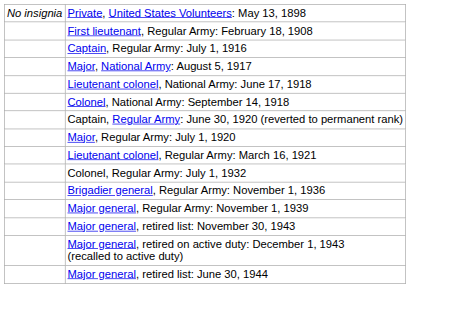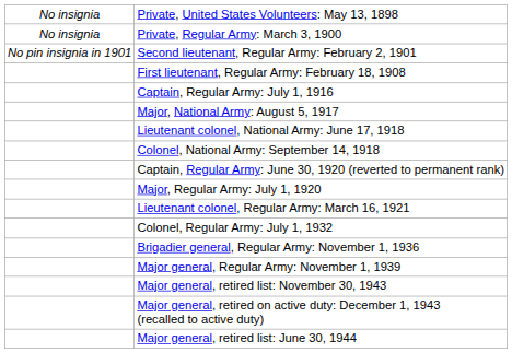 <table class="wikitable" style="background:white">
 <tr>
 <td align="center"><em>No insignia</em></td>
 <td><a href='#'>Private</a>, <a href='#'>United States Volunteers</a>: May 13, 1898</td>
+</tr>
+<tr>
+<td align="center"><em>No insignia</em></td>
+<td><a href='#'>Private</a>, <a href='#'>Regular Army</a>: March 3, 1900</td>
+</tr>
+<tr>
+<td align="center"><em>No pin insignia in 1901</em></td>
+<td><a href='#'>Second lieutenant</a>, Regular Army: February 2, 1901</td>
 </tr>
 <tr>
 <td align="center"></td>
 <td><a href='#'>First lieutenant</a>, Regular Army: February 18, 1908</td>
 </tr>
 <tr>
 <td align="center"></td>
 <td><a href='#'>Captain</a>, Regular Army: July 1, 1916</td>
 </tr>
 <tr>
 <td align="center"></td>
 <td><a href='#'>Major</a>, <a href='#'>National Army</a>: August 5, 1917</td>
 </tr>
 <tr>
 <td align="center"></td>
 <td><a href='#'>Lieutenant colonel</a>, National Army: June 17, 1918</td>
 </tr>
 <tr>
 <td align="center"></td>
 <td><a href='#'>Colonel</a>, National Army: September 14, 1918</td>
 </tr>
 <tr>
 <td align="center"></td>
 <td>Captain, <a href='#'>Regular Army</a>: June 30, 1920 (reverted to permanent rank)</td>
 </tr>
 <tr>
 <td align="center"></td>
 <td><a href='#'>Major</a>, Regular Army: July 1, 1920</td>
 </tr>
 <tr>
 <td align="center"></td>
 <td><a href='#'>Lieutenant colonel</a>, Regular Army: March 16, 1921</td>
 </tr>
 <tr>
 <td align="center"></td>
 <td>Colonel, Regular Army: July 1, 1932</td>
 </tr>
 <tr>
 <td align="center"></td>
 <td><a href='#'>Brigadier general</a>, Regular Army: November 1, 1936</td>
 </tr>
 <tr>
 <td align="center"></td>
 <td><a href='#'>Major general</a>, Regular Army: November 1, 1939</td>
 </tr>
 <tr>
 <td align="center"></td>
 <td><a href='#'>Major general</a>, retired list: November 30, 1943</td>
 </tr>
 <tr>
 <td align="center"></td>
 <td><a href='#'>Major general</a>, retired on active duty: December 1, 1943<br>(recalled to active duty)</td>
 </tr>
 <tr>
 <td align="center"></td>
 <td><a href='#'>Major general</a>, retired list: June 30, 1944</td>
 </tr>
 </table>
